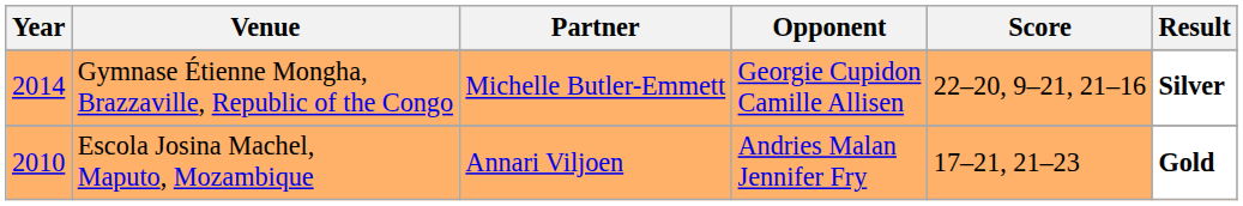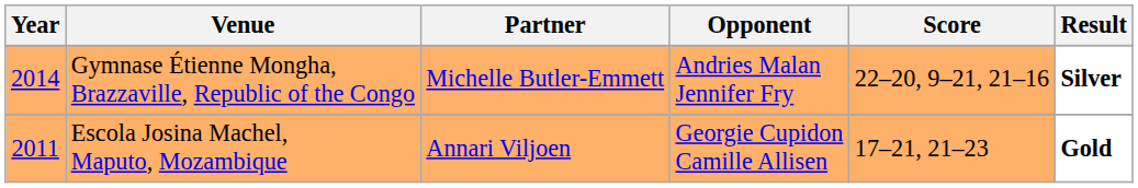 <table class="sortable wikitable" style="font-size: 90%;">
 <tr>
 <th>Year</th>
 <th>Venue</th>
 <th>Partner</th>
 <th>Opponent</th>
 <th>Score</th>
 <th>Result</th>
 </tr>
 <tr>
 </tr>
 <tr style="background:#FFB069">
 <td align="center"><a href='#'>2014</a></td>
 <td align="left">Gymnase Étienne Mongha,<br><a href='#'>Brazzaville</a>, <a href='#'>Republic of the Congo</a></td>
 <td align="left"> <a href='#'>Michelle Butler-Emmett</a></td>
-<td align="left"> <a href='#'>Georgie Cupidon</a><br> <a href='#'>Camille Allisen</a></td>
+<td align="left"> <a href='#'>Andries Malan</a><br> <a href='#'>Jennifer Fry</a></td>
 <td align="left">22–20, 9–21, 21–16</td>
 <td style="text-align:left; background:white"> <strong>Silver</strong></td>
 </tr>
 <tr>
 </tr>
 <tr style="background:#FFB069">
-<td align="center"><a href='#'>2010</a></td>
+<td align="center"><a href='#'>2011</a></td>
 <td align="left">Escola Josina Machel,<br><a href='#'>Maputo</a>, <a href='#'>Mozambique</a></td>
 <td align="left"> <a href='#'>Annari Viljoen</a></td>
-<td align="left"> <a href='#'>Andries Malan</a><br> <a href='#'>Jennifer Fry</a></td>
+<td align="left"> <a href='#'>Georgie Cupidon</a><br> <a href='#'>Camille Allisen</a></td>
 <td align="left">17–21, 21–23</td>
 <td style="text-align:left; background:white"> <strong>Gold</strong></td>
 </tr>
 </table>
